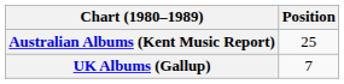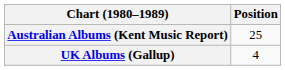 <table class="wikitable plainrowheaders" style="text-align:center">
 <tr>
 <th scope="col">Chart (1980–1989)</th>
 <th scope="col">Position</th>
 </tr>
 <tr>
 <th scope="row"><a href='#'>Australian Albums</a> (Kent Music Report)</th>
 <td>25</td>
 </tr>
 <tr>
 <th scope="row"><a href='#'>UK Albums</a> (Gallup)</th>
-<td>7</td>
+<td>4</td>
 </tr>
 </table>
